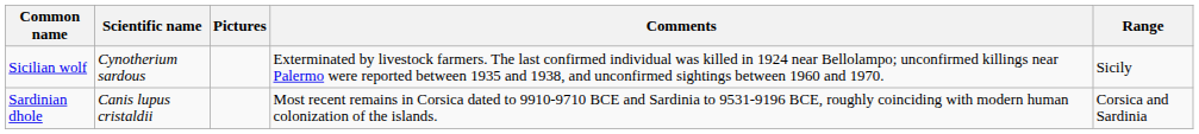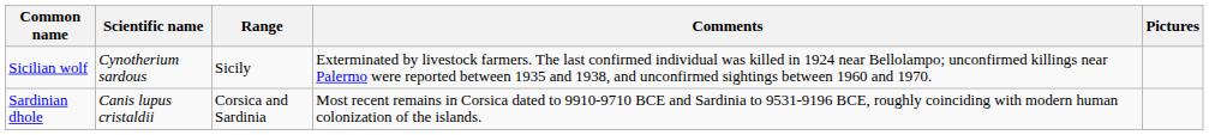 <table class="wikitable">
 <tr>
 <th>Common name</th>
 <th>Scientific name</th>
+<th>Range</th>
+<th class="unsortable">Comments</th>
 <th class="unsortable">Pictures</th>
-<th class="unsortable">Comments</th>
-<th>Range</th>
 </tr>
 <tr>
 <td><a href='#'>Sicilian wolf</a></td>
 <td><em>Cynotherium sardous</em></td>
+<td>Sicily</td>
+<td>Exterminated by livestock farmers. The last confirmed individual was killed in 1924 near Bellolampo; unconfirmed killings near <a href='#'>Palermo</a> were reported between 1935 and 1938, and unconfirmed sightings between 1960 and 1970.</td>
 <td></td>
-<td>Exterminated by livestock farmers. The last confirmed individual was killed in 1924 near Bellolampo; unconfirmed killings near <a href='#'>Palermo</a> were reported between 1935 and 1938, and unconfirmed sightings between 1960 and 1970.</td>
-<td>Sicily</td>
 </tr>
 <tr>
 <td><a href='#'>Sardinian dhole</a></td>
 <td><em>Canis lupus cristaldii</em></td>
+<td>Corsica and Sardinia</td>
+<td>Most recent remains in Corsica dated to 9910-9710 BCE and Sardinia to 9531-9196 BCE, roughly coinciding with modern human colonization of the islands.</td>
 <td></td>
-<td>Most recent remains in Corsica dated to 9910-9710 BCE and Sardinia to 9531-9196 BCE, roughly coinciding with modern human colonization of the islands.</td>
-<td>Corsica and Sardinia</td>
 </tr>
 </table>
